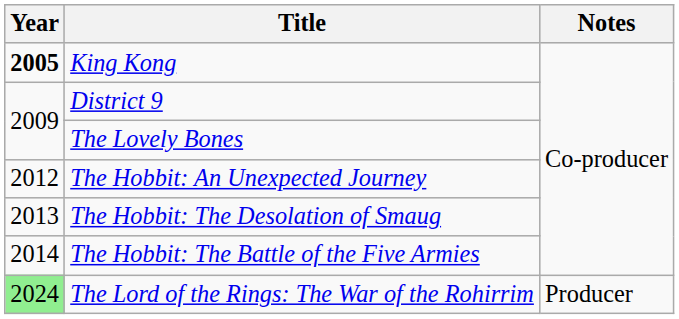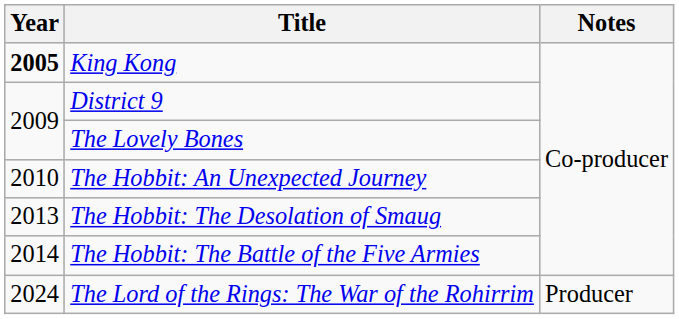 <table class="wikitable sortable">
 <tr>
 <th>Year</th>
 <th>Title</th>
 <th class="unsortable">Notes</th>
 </tr>
 <tr>
 <td><strong>2005</strong></td>
 <td><em><a href='#'>King Kong</a></em></td>
 <td rowspan=6>Co-producer</td>
 </tr>
 <tr>
 <td rowspan=2>2009</td>
 <td><em><a href='#'>District 9</a></em></td>
 </tr>
 <tr>
 <td><em><a href='#'>The Lovely Bones</a></em></td>
 </tr>
 <tr>
-<td>2012</td>
+<td>2010</td>
 <td><em><a href='#'>The Hobbit: An Unexpected Journey</a></em></td>
 </tr>
 <tr>
 <td>2013</td>
 <td><em><a href='#'>The Hobbit: The Desolation of Smaug</a></em></td>
 </tr>
 <tr>
 <td>2014</td>
 <td><em><a href='#'>The Hobbit: The Battle of the Five Armies</a></em></td>
 </tr>
 <tr>
-<td style="background: lightgreen;">2024</td>
+<td>2024</td>
 <td><em><a href='#'>The Lord of the Rings: The War of the Rohirrim</a></em></td>
 <td>Producer</td>
 </tr>
 </table>
